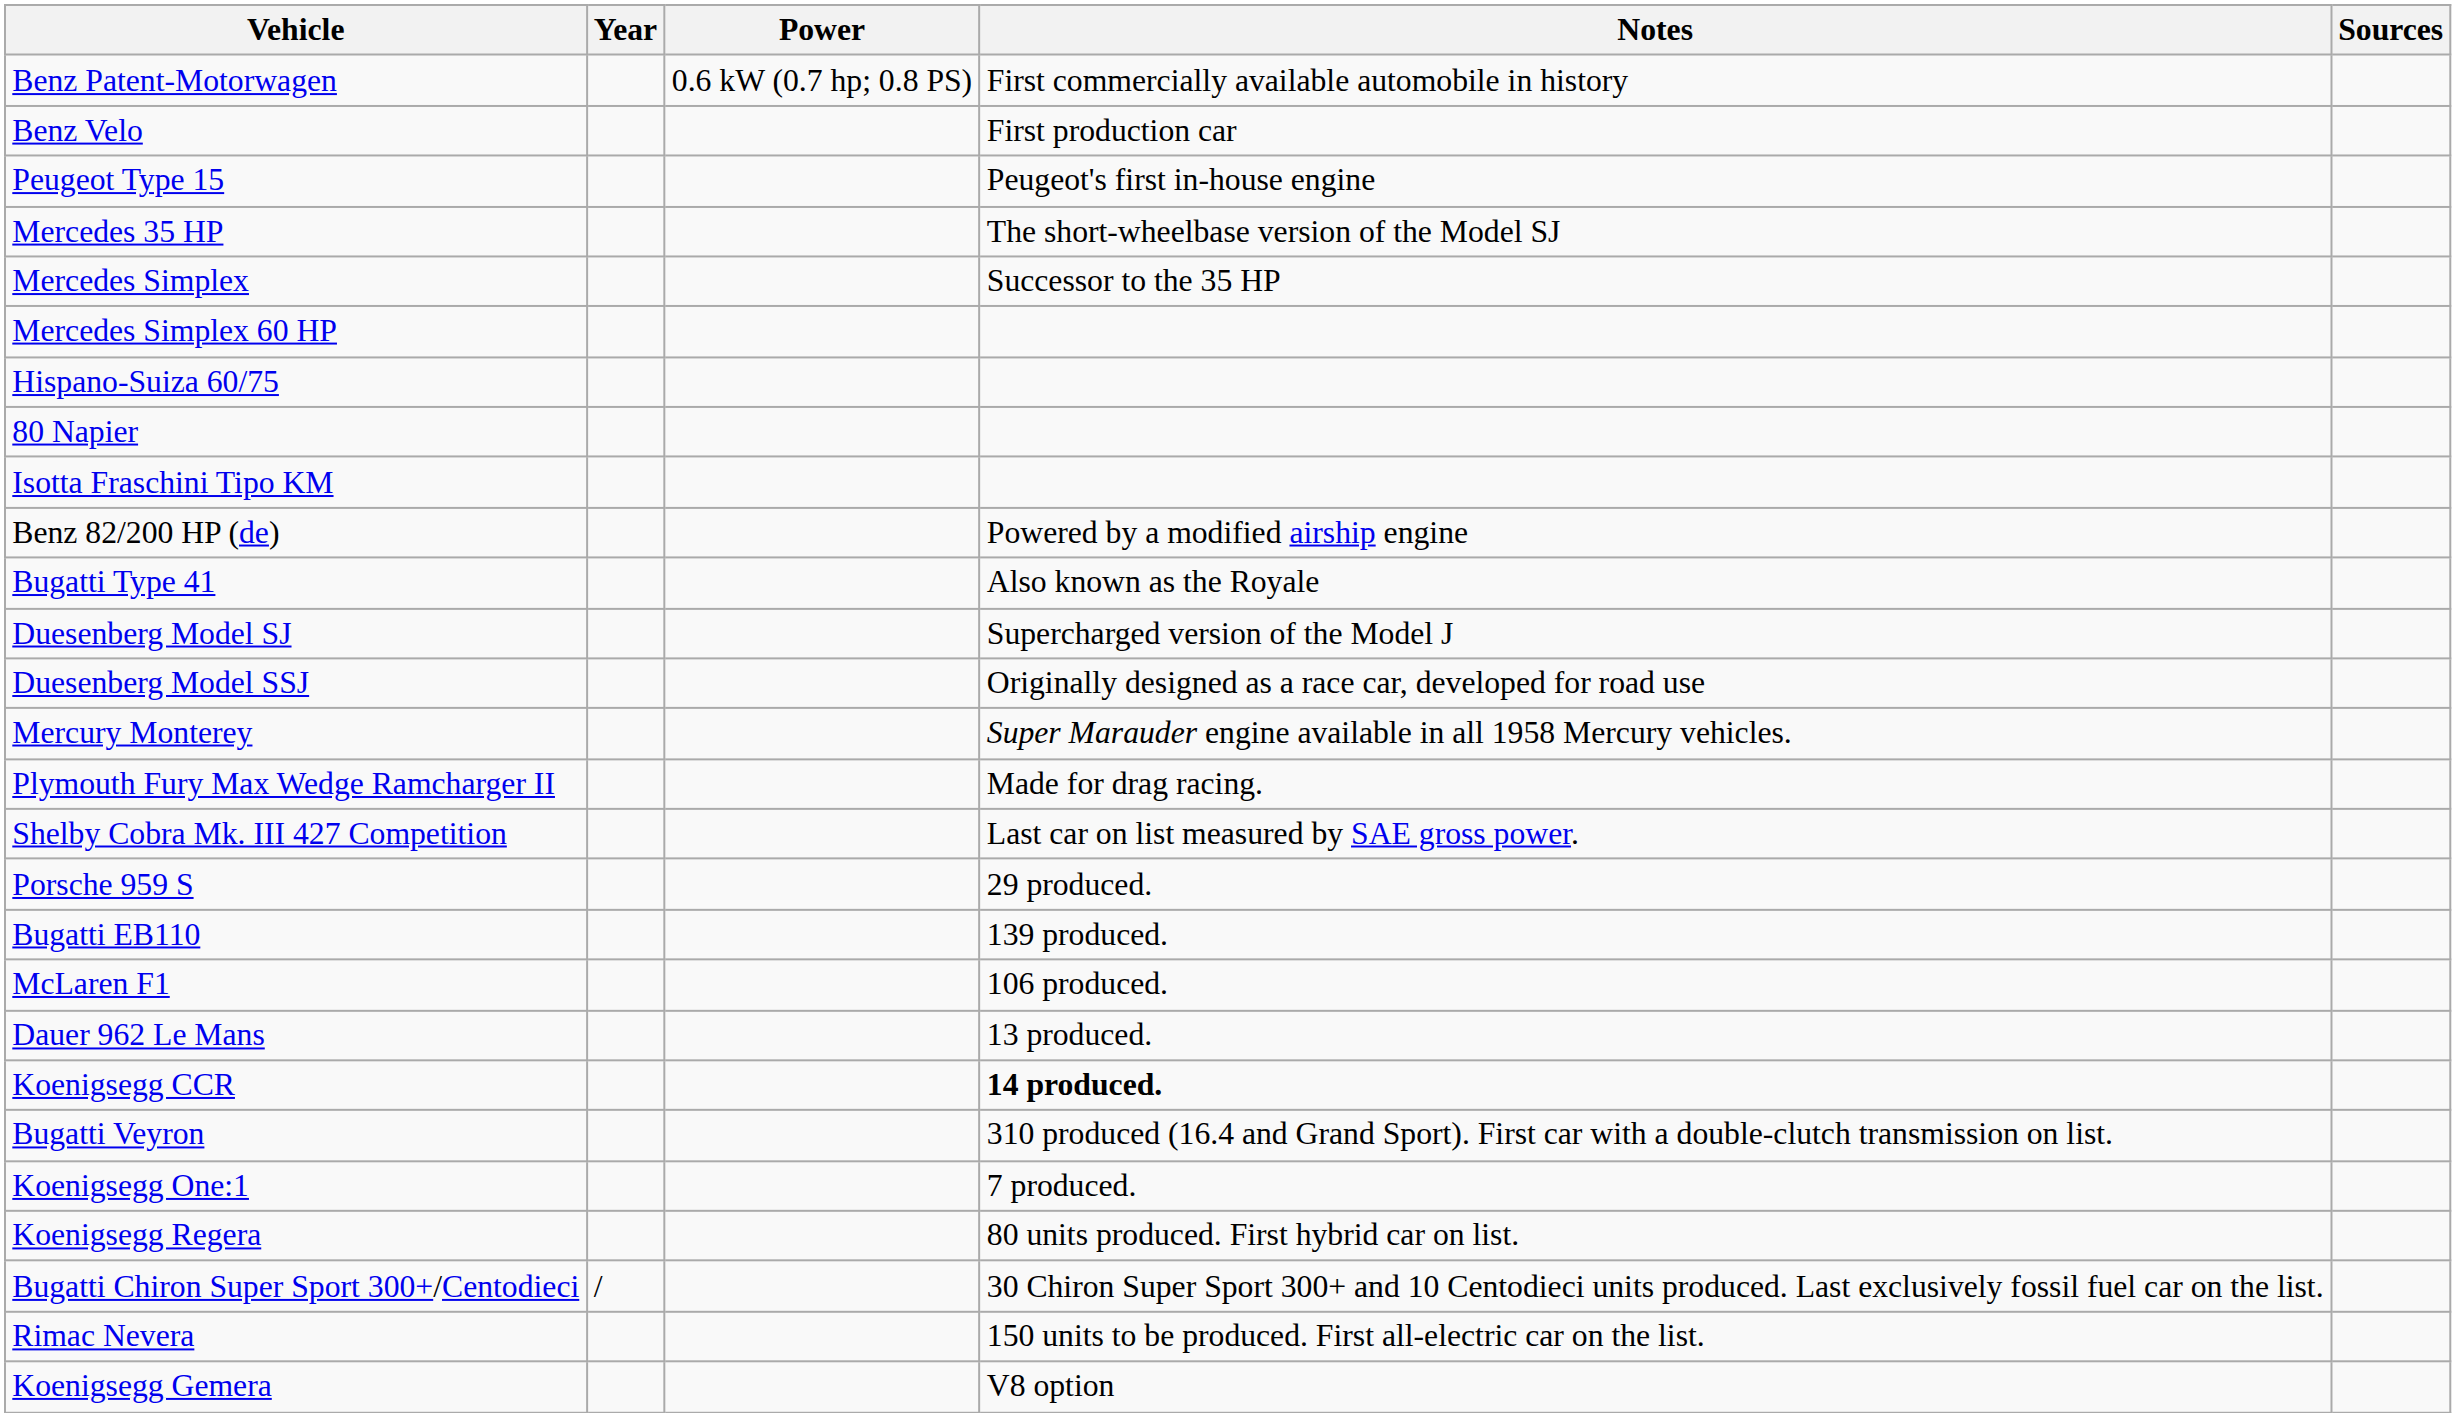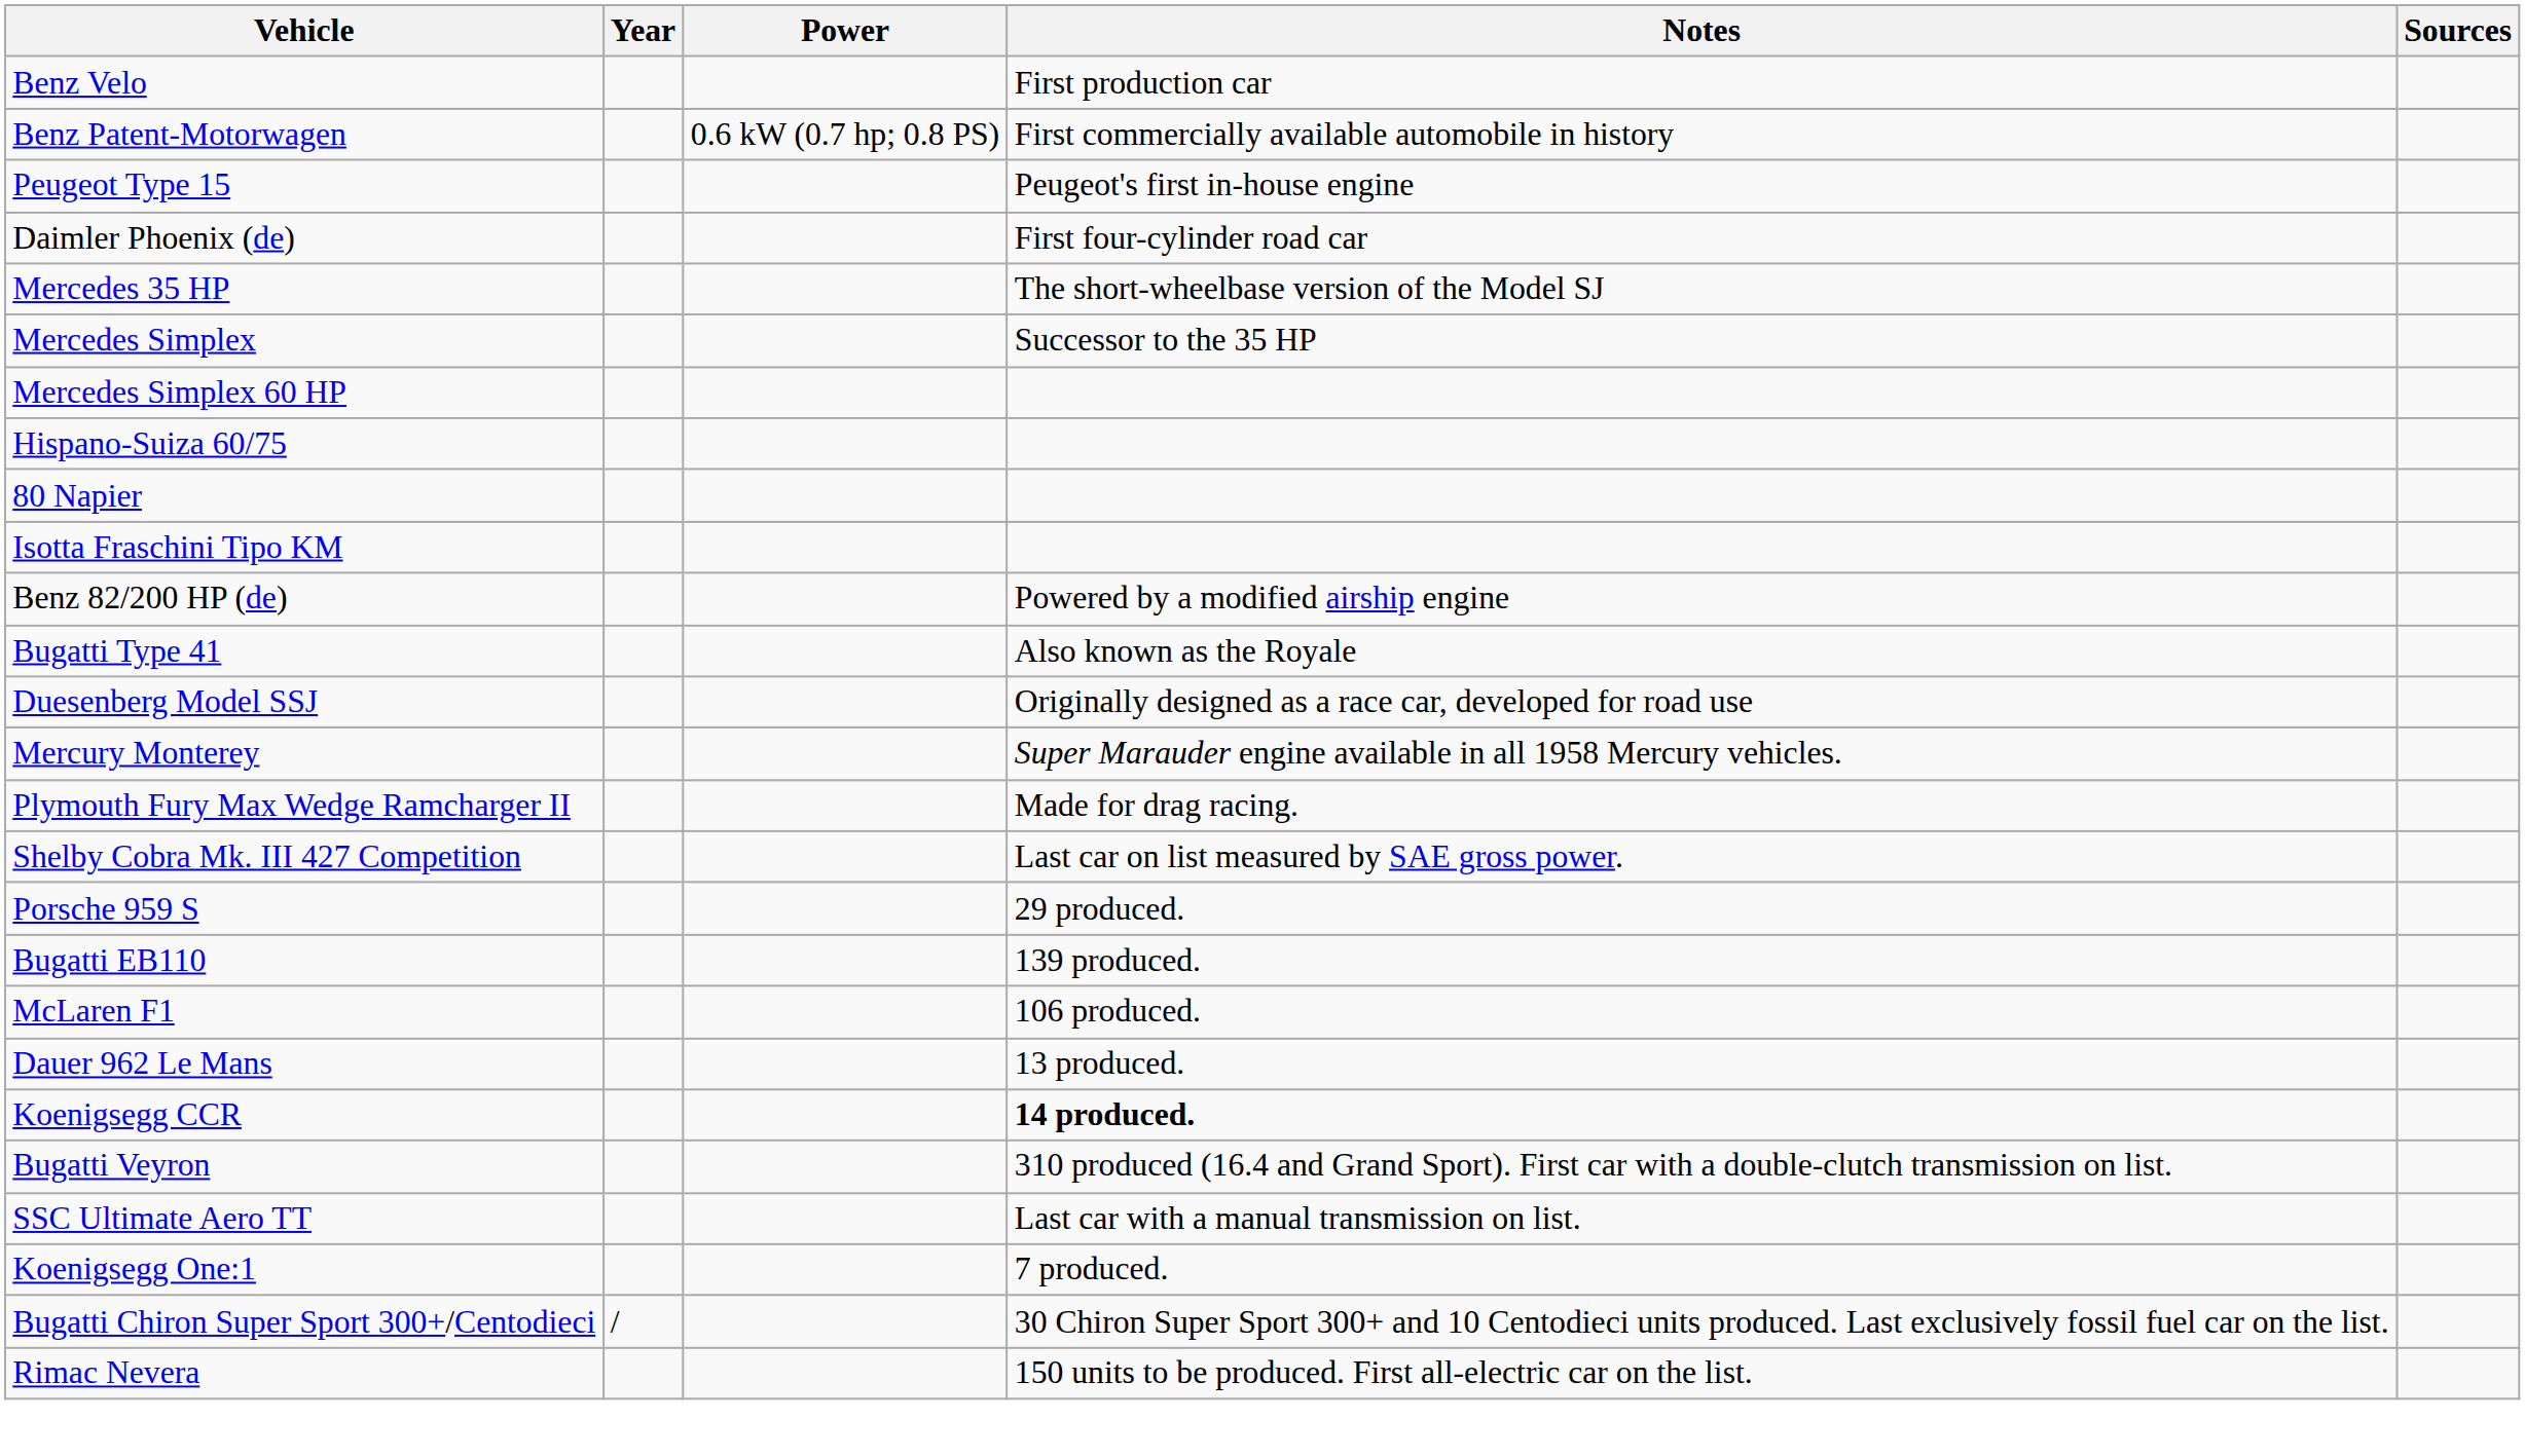 <table class="wikitable sortable">
 <tr>
 <th>Vehicle</th>
 <th>Year</th>
 <th>Power</th>
 <th>Notes</th>
 <th>Sources</th>
 </tr>
 <tr>
+<td><a href='#'>Benz Velo</a></td>
+<td></td>
+<td></td>
+<td>First production car</td>
+<td></td>
+</tr>
+<tr>
 <td><a href='#'>Benz Patent-Motorwagen</a></td>
 <td></td>
 <td>0.6 kW (0.7 hp; 0.8 PS)</td>
 <td>First commercially available automobile in history</td>
 <td></td>
 </tr>
 <tr>
-<td><a href='#'>Benz Velo</a></td>
-<td></td>
-<td></td>
-<td>First production car</td>
-<td></td>
-</tr>
-<tr>
 <td><a href='#'>Peugeot Type 15</a></td>
 <td></td>
 <td></td>
 <td>Peugeot's first in-house engine</td>
+<td></td>
+</tr>
+<tr>
+<td>Daimler Phoenix (<a href='#'>de</a>)</td>
+<td></td>
+<td></td>
+<td>First four-cylinder road car</td>
 <td></td>
 </tr>
 <tr>
 <td><a href='#'>Mercedes 35 HP</a></td>
 <td></td>
 <td></td>
 <td>The short-wheelbase version of the Model SJ</td>
 <td></td>
 </tr>
 <tr>
 <td><a href='#'>Mercedes Simplex</a></td>
 <td></td>
 <td></td>
 <td>Successor to the 35 HP</td>
 <td></td>
 </tr>
 <tr>
 <td><a href='#'>Mercedes Simplex 60 HP</a></td>
 <td></td>
 <td></td>
 <td></td>
 <td></td>
 </tr>
 <tr>
 <td><a href='#'>Hispano-Suiza 60/75</a></td>
 <td></td>
 <td></td>
 <td></td>
 <td></td>
 </tr>
 <tr>
 <td><a href='#'>80 Napier</a></td>
 <td></td>
 <td></td>
 <td></td>
 <td></td>
 </tr>
 <tr>
 <td><a href='#'>Isotta Fraschini Tipo KM</a></td>
 <td></td>
 <td></td>
 <td></td>
 <td></td>
 </tr>
 <tr>
 <td>Benz 82/200 HP (<a href='#'>de</a>)</td>
 <td></td>
 <td></td>
 <td>Powered by a modified <a href='#'>airship</a> engine</td>
 <td></td>
 </tr>
 <tr>
 <td><a href='#'>Bugatti Type 41</a></td>
 <td></td>
 <td></td>
 <td>Also known as the Royale</td>
-<td></td>
-</tr>
-<tr>
-<td><a href='#'>Duesenberg Model SJ</a></td>
-<td></td>
-<td></td>
-<td>Supercharged version of the Model J</td>
 <td></td>
 </tr>
 <tr>
 <td><a href='#'>Duesenberg Model SSJ</a></td>
 <td></td>
 <td></td>
 <td>Originally designed as a race car, developed for road use</td>
 <td></td>
 </tr>
 <tr>
 <td><a href='#'>Mercury Monterey</a></td>
 <td></td>
 <td></td>
 <td><em>Super Marauder</em> engine available in all 1958 Mercury vehicles.</td>
 <td></td>
 </tr>
 <tr>
 <td><a href='#'>Plymouth Fury Max Wedge Ramcharger II</a></td>
 <td></td>
 <td></td>
 <td>Made for drag racing.</td>
 <td></td>
 </tr>
 <tr>
 <td><a href='#'>Shelby Cobra Mk. III 427 Competition</a></td>
 <td></td>
 <td></td>
 <td>Last car on list measured by <a href='#'>SAE gross power</a>.</td>
 <td></td>
 </tr>
 <tr>
 <td><a href='#'>Porsche 959 S</a></td>
 <td></td>
 <td></td>
 <td>29 produced.</td>
 <td></td>
 </tr>
 <tr>
 <td><a href='#'>Bugatti EB110</a></td>
 <td></td>
 <td></td>
 <td>139 produced.</td>
 <td></td>
 </tr>
 <tr>
 <td><a href='#'>McLaren F1</a></td>
 <td></td>
 <td></td>
 <td>106 produced.</td>
 <td></td>
 </tr>
 <tr>
 <td><a href='#'>Dauer 962 Le Mans</a></td>
 <td></td>
 <td></td>
 <td>13 produced.</td>
 <td></td>
 </tr>
 <tr>
 <td><a href='#'>Koenigsegg CCR</a></td>
 <td></td>
 <td></td>
 <td><strong>14 produced.</strong></td>
 <td></td>
 </tr>
 <tr>
 <td><a href='#'>Bugatti Veyron</a></td>
 <td></td>
 <td></td>
 <td>310 produced (16.4 and Grand Sport). First car with a double-clutch transmission on list.</td>
 <td></td>
 </tr>
 <tr>
+<td><a href='#'>SSC Ultimate Aero TT</a></td>
+<td></td>
+<td></td>
+<td>Last car with a manual transmission on list.</td>
+<td></td>
+</tr>
+<tr>
 <td><a href='#'>Koenigsegg One:1</a></td>
 <td></td>
 <td></td>
 <td>7 produced.</td>
-<td></td>
-</tr>
-<tr>
-<td><a href='#'>Koenigsegg Regera</a></td>
-<td></td>
-<td></td>
-<td>80 units produced. First hybrid car on list.</td>
 <td></td>
 </tr>
 <tr>
 <td><a href='#'>Bugatti Chiron Super Sport 300+</a>/<a href='#'>Centodieci</a></td>
 <td>/</td>
 <td></td>
 <td>30 Chiron Super Sport 300+ and 10 Centodieci units produced. Last exclusively fossil fuel car on the list.</td>
 <td></td>
 </tr>
 <tr>
 <td><a href='#'>Rimac Nevera</a></td>
 <td></td>
 <td></td>
 <td>150 units to be produced. First all-electric car on the list.</td>
 <td></td>
 </tr>
-<tr>
-<td><a href='#'>Koenigsegg Gemera</a></td>
-<td></td>
-<td></td>
-<td>V8 option</td>
-<td></td>
-</tr>
 </table>
